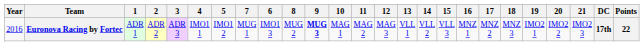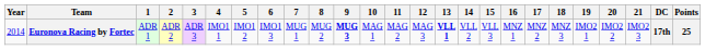 <table class="wikitable" style="text-align:center; font-size:85%">
 <tr>
 <th>Year</th>
 <th>Team</th>
 <th>1</th>
 <th>2</th>
 <th>3</th>
 <th>4</th>
 <th>5</th>
+<th>6</th>
 <th>7</th>
-<th>6</th>
 <th>8</th>
 <th>9</th>
 <th>10</th>
 <th>11</th>
 <th>12</th>
 <th>13</th>
 <th>14</th>
 <th>15</th>
 <th>16</th>
 <th>17</th>
 <th>18</th>
 <th>19</th>
 <th>20</th>
 <th>21</th>
 <th>DC</th>
 <th>Points</th>
 </tr>
 <tr>
-<td><a href='#'>2016</a></td>
+<td><a href='#'>2014</a></td>
 <th nowrap><a href='#'>Euronova Racing</a> by <a href='#'>Fortec</a></th>
 <td style="background:#DFFFDF;"><a href='#'>ADR<br>1</a><br></td>
 <td style="background:#FFFFBF;"><a href='#'>ADR<br>2</a><br></td>
 <td style="background:#EFCFFF;"><a href='#'>ADR<br>3</a><br></td>
 <td style="background:#;"><a href='#'>IMO1<br>1</a></td>
 <td style="background:#;"><a href='#'>IMO1<br>2</a></td>
+<td style="background:#;"><a href='#'>IMO1<br>3</a></td>
 <td style="background:#;"><a href='#'>MUG<br>1</a></td>
-<td style="background:#;"><a href='#'>IMO1<br>3</a></td>
 <td style="background:#;"><a href='#'>MUG<br>2</a></td>
 <td style="background:#;"><strong><a href='#'>MUG<br>3</a></strong></td>
 <td style="background:#;"><a href='#'>MAG<br>1</a></td>
 <td style="background:#;"><a href='#'>MAG<br>2</a></td>
 <td style="background:#;"><a href='#'>MAG<br>3</a></td>
-<td style="background:#;"><a href='#'>VLL<br>1</a></td>
+<td style="background:#;"><strong><a href='#'>VLL<br>1</a></strong></td>
 <td style="background:#;"><a href='#'>VLL<br>2</a></td>
 <td style="background:#;"><a href='#'>VLL<br>3</a></td>
 <td style="background:#;"><a href='#'>MNZ<br>1</a></td>
 <td style="background:#;"><a href='#'>MNZ<br>2</a></td>
 <td style="background:#;"><a href='#'>MNZ<br>3</a></td>
 <td style="background:#;"><a href='#'>IMO2<br>1</a></td>
 <td style="background:#;"><a href='#'>IMO2<br>2</a></td>
 <td style="background:#;"><a href='#'>IMO2<br>3</a></td>
 <th>17th</th>
-<th>22</th>
+<th>25</th>
 </tr>
 </table>
